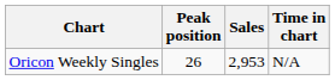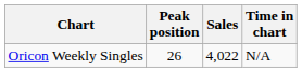 <table class="wikitable">
 <tr>
 <th>Chart</th>
 <th>Peak<br>position</th>
 <th>Sales</th>
 <th>Time in<br>chart</th>
 </tr>
 <tr>
 <td><a href='#'>Oricon</a> Weekly Singles</td>
 <td style="text-align:center;">26</td>
-<td>2,953</td>
+<td>4,022</td>
 <td>N/A</td>
 </tr>
 </table>
